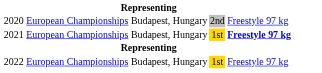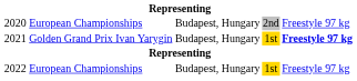 <table>
 <tr>
 <th colspan="6">Representing </th>
 </tr>
 <tr>
 <td>2020</td>
 <td><a href='#'>European Championships</a></td>
 <td>Budapest, Hungary</td>
 <td align="center" bgcolor="silver">2nd</td>
 <td><a href='#'>Freestyle 97 kg</a></td>
 <td></td>
 </tr>
 <tr>
 <td>2021</td>
-<td><a href='#'>European Championships</a></td>
+<td><a href='#'>Golden Grand Prix Ivan Yarygin</a></td>
 <td>Budapest, Hungary</td>
 <td align="center" bgcolor="gold">1st</td>
 <td><strong><a href='#'>Freestyle 97 kg</a></strong></td>
 <td></td>
 </tr>
 <tr>
 <th colspan="6">Representing </th>
 </tr>
 <tr>
 <td>2022</td>
 <td><a href='#'>European Championships</a></td>
 <td>Budapest, Hungary</td>
 <td align="center" bgcolor="gold">1st</td>
 <td><a href='#'>Freestyle 97 kg</a></td>
 <td></td>
 </tr>
 </table>
